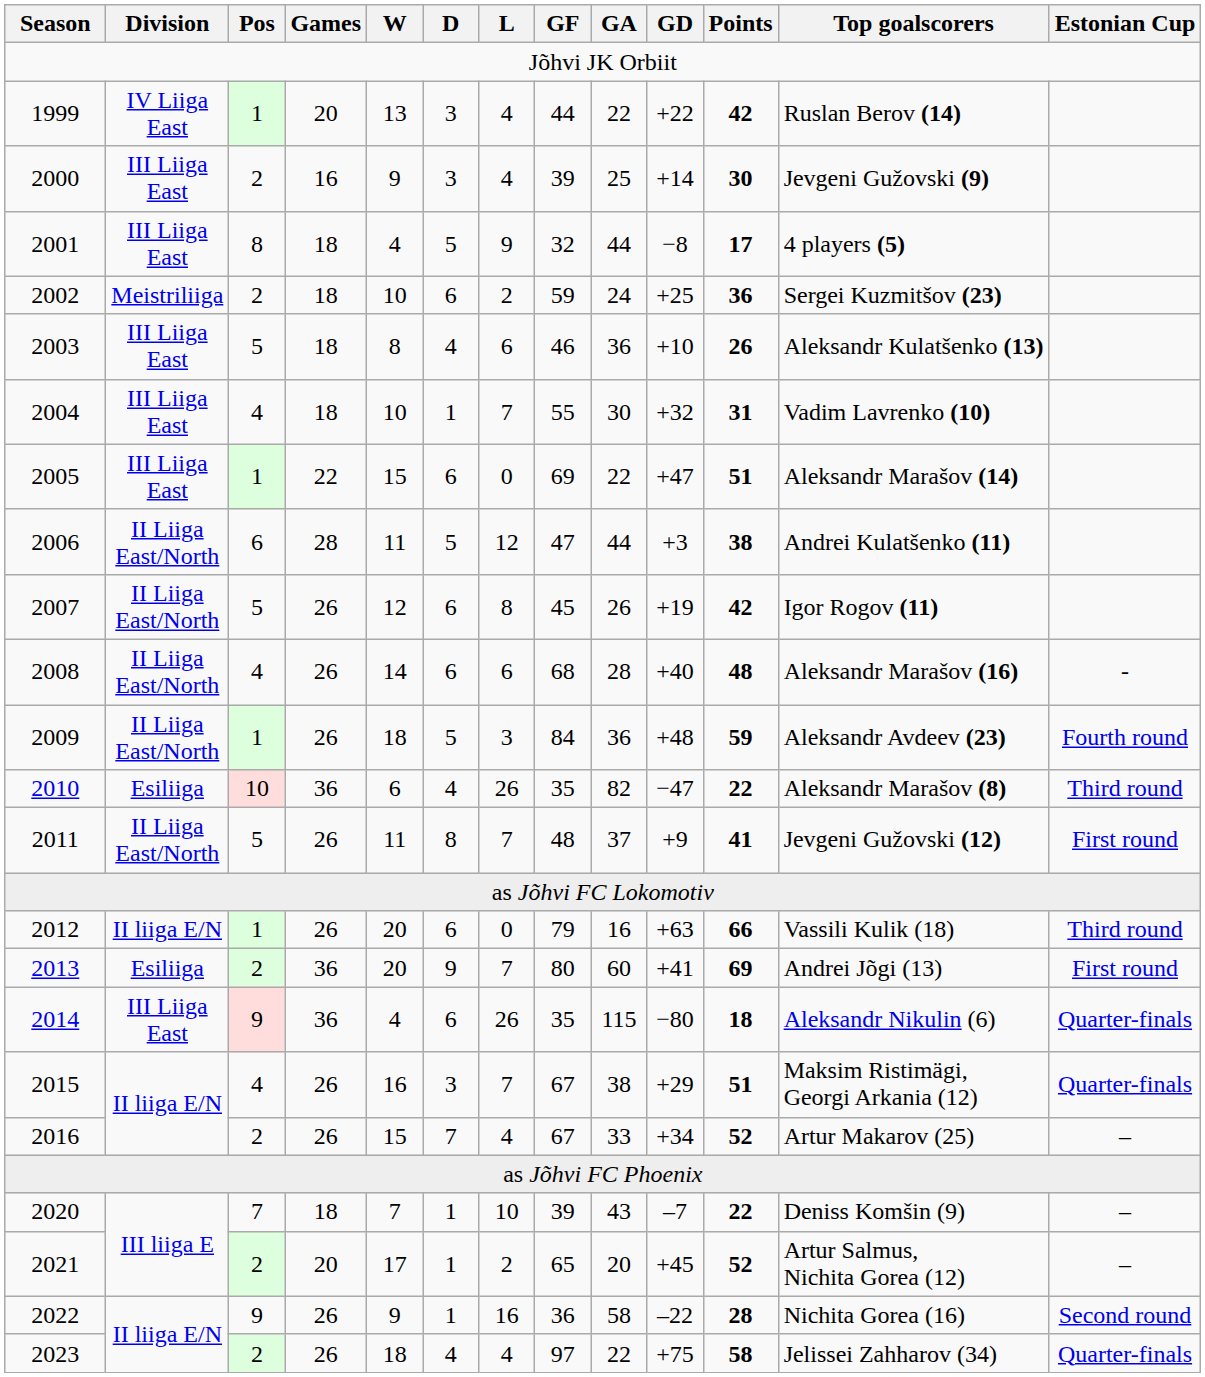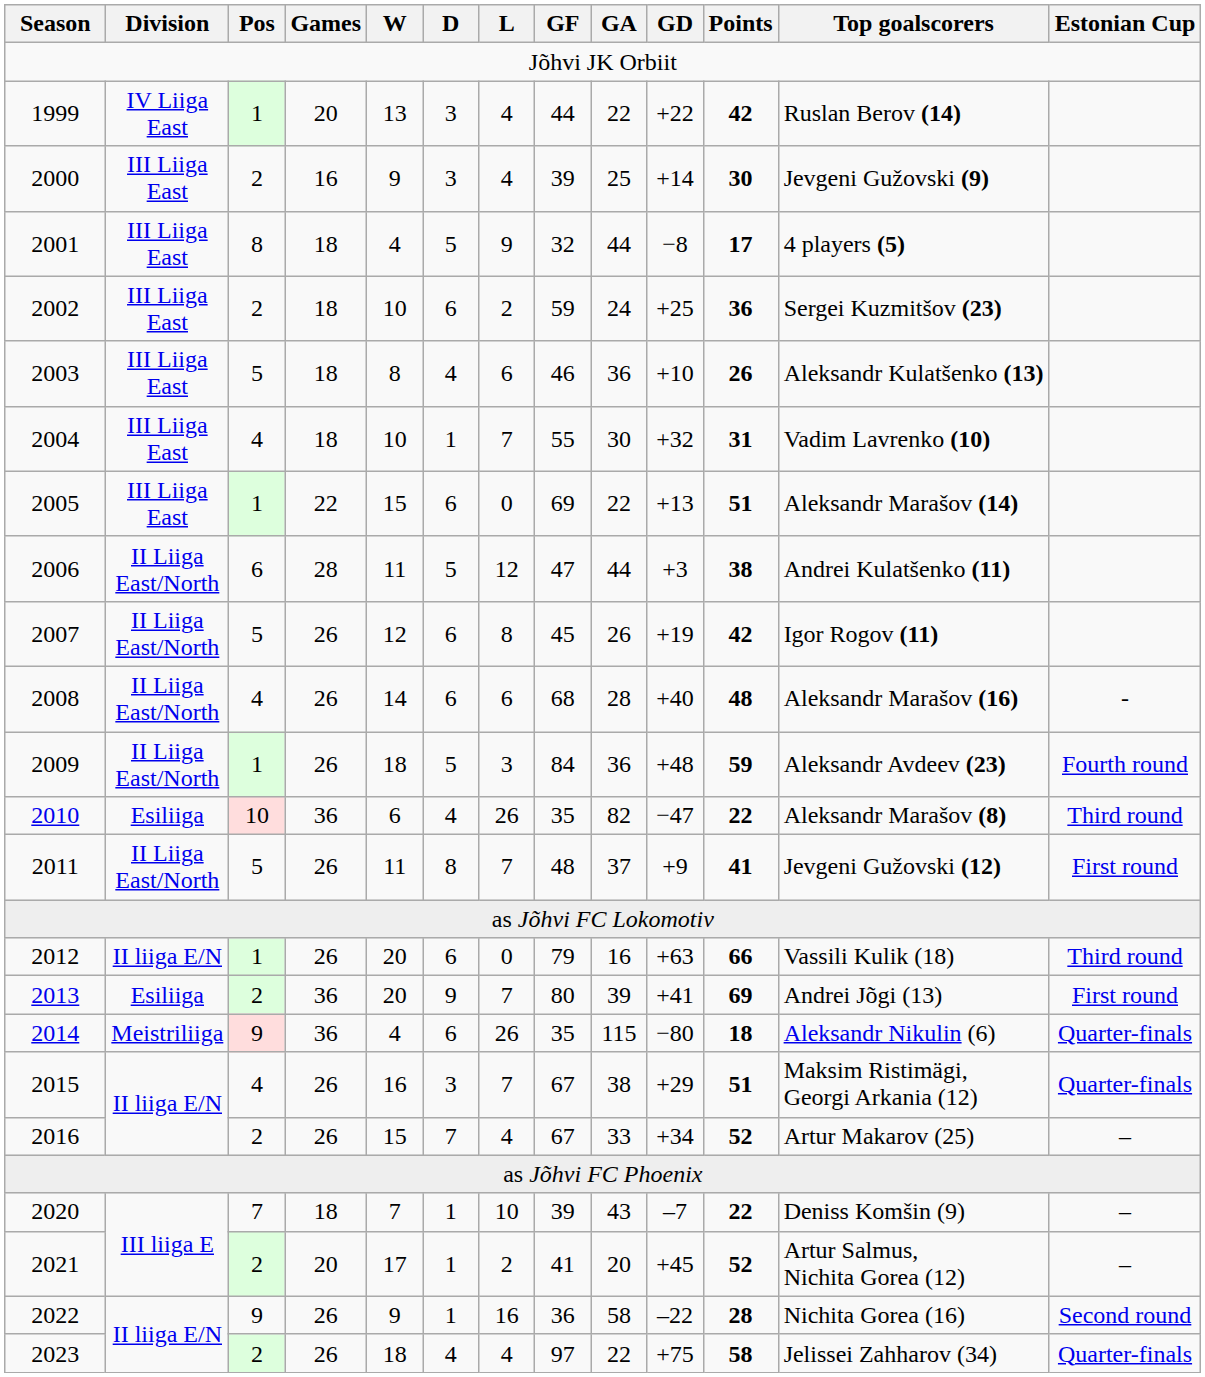 <table class="wikitable">
 <tr>
 <th width=60px>Season</th>
 <th width=50px>Division</th>
 <th width=30px>Pos</th>
 <th width=30px>Games</th>
 <th width=30px>W</th>
 <th width=30px>D</th>
 <th width=30px>L</th>
 <th width=30px>GF</th>
 <th width=30px>GA</th>
 <th width=30px>GD</th>
 <th width=30px>Points</th>
 <th>Top goalscorers</th>
 <th>Estonian Cup</th>
 </tr>
 <tr align=center>
 <td colspan="13">Jõhvi JK Orbiit</td>
 </tr>
 <tr align=center>
 <td>1999</td>
 <td><a href='#'>IV Liiga East</a></td>
 <td bgcolor="#DDFFDD">1</td>
 <td>20</td>
 <td>13</td>
 <td>3</td>
 <td>4</td>
 <td>44</td>
 <td>22</td>
 <td>+22</td>
 <td><strong>42</strong></td>
 <td align="left"> Ruslan Berov <strong>(14)</strong></td>
 <td></td>
 </tr>
 <tr align=center>
 <td>2000</td>
 <td><a href='#'>III Liiga East</a></td>
 <td>2</td>
 <td>16</td>
 <td>9</td>
 <td>3</td>
 <td>4</td>
 <td>39</td>
 <td>25</td>
 <td>+14</td>
 <td><strong>30</strong></td>
 <td align="left"> Jevgeni Gužovski <strong>(9)</strong></td>
 <td></td>
 </tr>
 <tr align=center>
 <td>2001</td>
 <td><a href='#'>III Liiga East</a></td>
 <td>8</td>
 <td>18</td>
 <td>4</td>
 <td>5</td>
 <td>9</td>
 <td>32</td>
 <td>44</td>
 <td>−8</td>
 <td><strong>17</strong></td>
 <td align="left">4 players <strong>(5)</strong></td>
 <td></td>
 </tr>
 <tr align=center>
 <td>2002</td>
-<td><a href='#'>Meistriliiga</a></td>
+<td><a href='#'>III Liiga East</a></td>
 <td>2</td>
 <td>18</td>
 <td>10</td>
 <td>6</td>
 <td>2</td>
 <td>59</td>
 <td>24</td>
 <td>+25</td>
 <td><strong>36</strong></td>
 <td align="left"> Sergei Kuzmitšov <strong>(23)</strong></td>
 <td></td>
 </tr>
 <tr align=center>
 <td>2003</td>
 <td><a href='#'>III Liiga East</a></td>
 <td>5</td>
 <td>18</td>
 <td>8</td>
 <td>4</td>
 <td>6</td>
 <td>46</td>
 <td>36</td>
 <td>+10</td>
 <td><strong>26</strong></td>
 <td align="left"> Aleksandr Kulatšenko <strong>(13)</strong></td>
 <td></td>
 </tr>
 <tr align=center>
 <td>2004</td>
 <td><a href='#'>III Liiga East</a></td>
 <td>4</td>
 <td>18</td>
 <td>10</td>
 <td>1</td>
 <td>7</td>
 <td>55</td>
 <td>30</td>
 <td>+32</td>
 <td><strong>31</strong></td>
 <td align="left"> Vadim Lavrenko <strong>(10)</strong></td>
 <td></td>
 </tr>
 <tr align=center>
 <td>2005</td>
 <td><a href='#'>III Liiga East</a></td>
 <td bgcolor="#DDFFDD">1</td>
 <td>22</td>
 <td>15</td>
 <td>6</td>
 <td>0</td>
 <td>69</td>
 <td>22</td>
-<td>+47</td>
+<td>+13</td>
 <td><strong>51</strong></td>
 <td align="left"> Aleksandr Marašov <strong>(14)</strong></td>
 <td></td>
 </tr>
 <tr align=center>
 <td>2006</td>
 <td><a href='#'>II Liiga East/North</a></td>
 <td>6</td>
 <td>28</td>
 <td>11</td>
 <td>5</td>
 <td>12</td>
 <td>47</td>
 <td>44</td>
 <td>+3</td>
 <td><strong>38</strong></td>
 <td align="left"> Andrei Kulatšenko <strong>(11)</strong></td>
 <td></td>
 </tr>
 <tr align=center>
 <td>2007</td>
 <td><a href='#'>II Liiga East/North</a></td>
 <td>5</td>
 <td>26</td>
 <td>12</td>
 <td>6</td>
 <td>8</td>
 <td>45</td>
 <td>26</td>
 <td>+19</td>
 <td><strong>42</strong></td>
 <td align="left"> Igor Rogov <strong>(11)</strong></td>
 <td></td>
 </tr>
 <tr align=center>
 <td>2008</td>
 <td><a href='#'>II Liiga East/North</a></td>
 <td>4</td>
 <td>26</td>
 <td>14</td>
 <td>6</td>
 <td>6</td>
 <td>68</td>
 <td>28</td>
 <td>+40</td>
 <td><strong>48</strong></td>
 <td align="left"> Aleksandr Marašov <strong>(16)</strong></td>
 <td>-</td>
 </tr>
 <tr align=center>
 <td>2009</td>
 <td><a href='#'>II Liiga East/North</a></td>
 <td bgcolor="#DDFFDD">1</td>
 <td>26</td>
 <td>18</td>
 <td>5</td>
 <td>3</td>
 <td>84</td>
 <td>36</td>
 <td>+48</td>
 <td><strong>59</strong></td>
 <td align="left"> Aleksandr Avdeev <strong>(23)</strong></td>
 <td><a href='#'>Fourth round</a></td>
 </tr>
 <tr align=center>
 <td><a href='#'>2010</a></td>
 <td><a href='#'>Esiliiga</a></td>
 <td bgcolor="#FFDDDD">10</td>
 <td>36</td>
 <td>6</td>
 <td>4</td>
 <td>26</td>
 <td>35</td>
 <td>82</td>
 <td>−47</td>
 <td><strong>22</strong></td>
 <td align="left"> Aleksandr Marašov <strong>(8)</strong></td>
 <td><a href='#'>Third round</a></td>
 </tr>
 <tr align=center>
 <td>2011</td>
 <td><a href='#'>II Liiga East/North</a></td>
 <td>5</td>
 <td>26</td>
 <td>11</td>
 <td>8</td>
 <td>7</td>
 <td>48</td>
 <td>37</td>
 <td>+9</td>
 <td><strong>41</strong></td>
 <td align="left"> Jevgeni Gužovski <strong>(12)</strong></td>
 <td><a href='#'>First round</a></td>
 </tr>
 <tr bgcolor=#EEEEEE align="center">
 <td colspan="13">as <em>Jõhvi FC Lokomotiv</em></td>
 </tr>
 <tr align=center>
 <td>2012</td>
 <td><a href='#'>II liiga E/N</a></td>
 <td bgcolor="#DDFFDD">1</td>
 <td>26</td>
 <td>20</td>
 <td>6</td>
 <td>0</td>
 <td>79</td>
 <td>16</td>
 <td>+63</td>
 <td><strong>66</strong></td>
 <td align="left"> Vassili Kulik (18)</td>
 <td><a href='#'>Third round</a></td>
 </tr>
 <tr align=center>
 <td><a href='#'>2013</a></td>
 <td><a href='#'>Esiliiga</a></td>
 <td bgcolor="#DDFFDD">2</td>
 <td>36</td>
 <td>20</td>
 <td>9</td>
 <td>7</td>
 <td>80</td>
-<td>60</td>
+<td>39</td>
 <td>+41</td>
 <td><strong>69</strong></td>
 <td align="left"> Andrei Jõgi (13)</td>
 <td><a href='#'>First round</a></td>
 </tr>
 <tr align=center>
 <td><a href='#'>2014</a></td>
-<td><a href='#'>III Liiga East</a></td>
+<td><a href='#'>Meistriliiga</a></td>
 <td bgcolor="#FFDDDD">9</td>
 <td>36</td>
 <td>4</td>
 <td>6</td>
 <td>26</td>
 <td>35</td>
 <td>115</td>
 <td>−80</td>
 <td><strong>18</strong></td>
 <td align="left"> <a href='#'>Aleksandr Nikulin</a> (6)</td>
 <td><a href='#'>Quarter-finals</a></td>
 </tr>
 <tr align=center>
 <td>2015</td>
 <td rowspan=2><a href='#'>II liiga E/N</a></td>
 <td>4</td>
 <td>26</td>
 <td>16</td>
 <td>3</td>
 <td>7</td>
 <td>67</td>
 <td>38</td>
 <td>+29</td>
 <td><strong>51</strong></td>
 <td align="left"> Maksim Ristimägi,<br> Georgi Arkania (12)</td>
 <td><a href='#'>Quarter-finals</a></td>
 </tr>
 <tr align=center>
 <td>2016</td>
 <td>2</td>
 <td>26</td>
 <td>15</td>
 <td>7</td>
 <td>4</td>
 <td>67</td>
 <td>33</td>
 <td>+34</td>
 <td><strong>52</strong></td>
 <td align="left"> Artur Makarov (25)</td>
 <td>–</td>
 </tr>
 <tr bgcolor=#EEEEEE align="center">
 <td colspan="13">as <em>Jõhvi FC Phoenix</em></td>
 </tr>
 <tr align=center>
 <td>2020</td>
 <td rowspan=2><a href='#'>III liiga E</a></td>
 <td>7</td>
 <td>18</td>
 <td>7</td>
 <td>1</td>
 <td>10</td>
 <td>39</td>
 <td>43</td>
 <td>–7</td>
 <td><strong>22</strong></td>
 <td align="left"> Deniss Komšin (9)</td>
 <td>–</td>
 </tr>
 <tr align=center>
 <td>2021</td>
 <td bgcolor="#DDFFDD">2</td>
 <td>20</td>
 <td>17</td>
 <td>1</td>
 <td>2</td>
-<td>65</td>
+<td>41</td>
 <td>20</td>
 <td>+45</td>
 <td><strong>52</strong></td>
 <td align="left"> Artur Salmus,<br> Nichita Gorea (12)</td>
 <td>–</td>
 </tr>
 <tr align=center>
 <td>2022</td>
 <td rowspan=2><a href='#'>II liiga E/N</a></td>
 <td>9</td>
 <td>26</td>
 <td>9</td>
 <td>1</td>
 <td>16</td>
 <td>36</td>
 <td>58</td>
 <td>–22</td>
 <td><strong>28</strong></td>
 <td align="left"> Nichita Gorea (16)</td>
 <td><a href='#'>Second round</a></td>
 </tr>
 <tr align=center>
 <td>2023</td>
 <td bgcolor="#DDFFDD">2</td>
 <td>26</td>
 <td>18</td>
 <td>4</td>
 <td>4</td>
 <td>97</td>
 <td>22</td>
 <td>+75</td>
 <td><strong>58</strong></td>
 <td align="left"> Jelissei Zahharov (34)</td>
 <td><a href='#'>Quarter-finals</a></td>
 </tr>
 </table>
